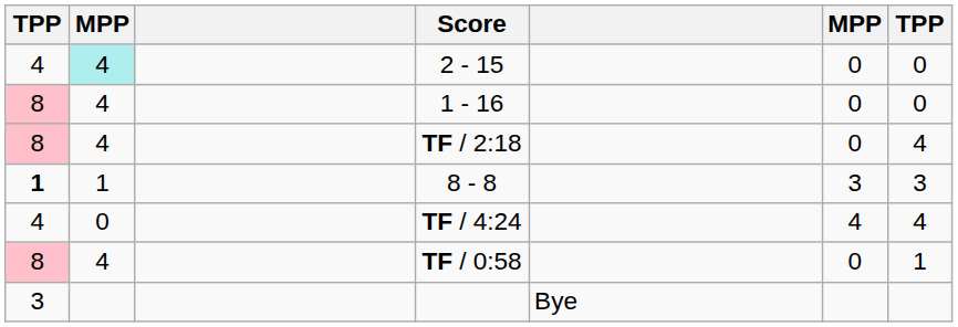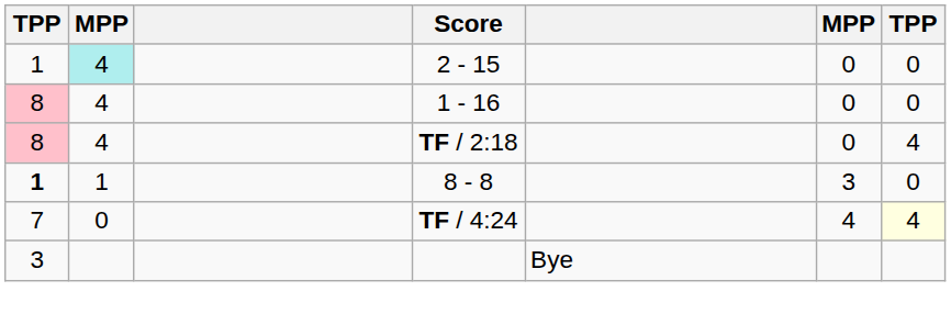 <table class="wikitable" style="text-align: center;" |>
 <tr>
 <th width="35">TPP</th>
 <th width="35">MPP</th>
 <th width="250"></th>
 <th width="75">Score</th>
 <th width="250"></th>
 <th width="35">MPP</th>
 <th width="35">TPP</th>
 </tr>
 <tr>
-<td>4</td>
+<td>1</td>
 <td style="background: paleturquoise;">4</td>
 <td style="text-align:left;"></td>
 <td>2 - 15</td>
 <td style="text-align:left;"><strong></strong></td>
 <td>0</td>
 <td>0</td>
 </tr>
 <tr>
 <td bgcolor=pink>8</td>
 <td>4</td>
 <td style="text-align:left;"></td>
 <td>1 - 16</td>
 <td style="text-align:left;"><strong></strong></td>
 <td>0</td>
 <td>0</td>
 </tr>
 <tr>
 <td bgcolor=pink>8</td>
 <td>4</td>
 <td style="text-align:left;"></td>
 <td><strong>TF</strong> / 2:18</td>
 <td style="text-align:left;"><strong></strong></td>
 <td>0</td>
 <td>4</td>
 </tr>
 <tr>
 <td><strong>1</strong></td>
 <td>1</td>
 <td style="text-align:left;"><strong></strong></td>
 <td>8 - 8</td>
 <td style="text-align:left;"></td>
 <td>3</td>
-<td>3</td>
+<td>0</td>
 </tr>
 <tr>
-<td>4</td>
+<td>7</td>
 <td>0</td>
 <td style="text-align:left;"><strong></strong></td>
 <td><strong>TF</strong> / 4:24</td>
 <td style="text-align:left;"></td>
 <td>4</td>
-<td>4</td>
-</tr>
-<tr>
-<td bgcolor=pink>8</td>
-<td>4</td>
-<td style="text-align:left;"></td>
-<td><strong>TF</strong> / 0:58</td>
-<td style="text-align:left;"><strong></strong></td>
-<td>0</td>
-<td>1</td>
+<td style="background: lightyellow;">4</td>
 </tr>
 <tr>
 <td>3</td>
 <td></td>
 <td style="text-align:left;"><strong></strong></td>
 <td></td>
 <td style="text-align:left;">Bye</td>
 <td></td>
 <td></td>
 </tr>
 </table>
